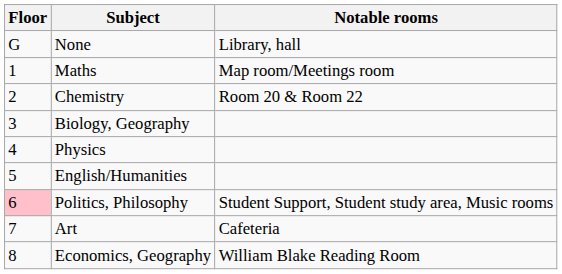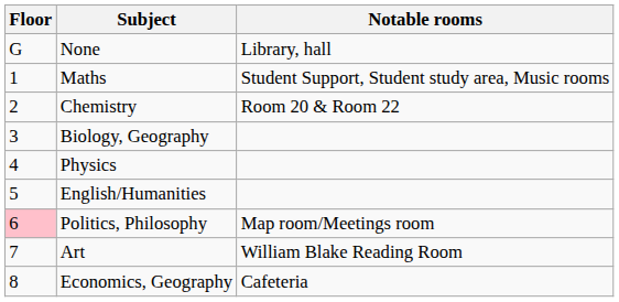 <table class="wikitable">
 <tr>
 <th>Floor</th>
 <th>Subject</th>
 <th>Notable rooms</th>
 </tr>
 <tr>
 <td>G</td>
 <td>None</td>
 <td>Library, hall</td>
 </tr>
 <tr>
 <td>1</td>
 <td>Maths</td>
-<td>Map room/Meetings room</td>
+<td>Student Support, Student study area, Music rooms</td>
 </tr>
 <tr>
 <td>2</td>
 <td>Chemistry</td>
 <td>Room 20 & Room 22</td>
 </tr>
 <tr>
 <td>3</td>
 <td>Biology, Geography</td>
 <td></td>
 </tr>
 <tr>
 <td>4</td>
 <td>Physics</td>
 <td></td>
 </tr>
 <tr>
 <td>5</td>
 <td>English/Humanities</td>
 <td></td>
 </tr>
 <tr>
 <td style="background: pink;">6</td>
 <td>Politics, Philosophy</td>
-<td>Student Support, Student study area, Music rooms</td>
+<td>Map room/Meetings room</td>
 </tr>
 <tr>
 <td>7</td>
 <td>Art</td>
-<td>Cafeteria</td>
+<td>William Blake Reading Room</td>
 </tr>
 <tr>
 <td>8</td>
 <td>Economics, Geography</td>
-<td>William Blake Reading Room</td>
+<td>Cafeteria</td>
 </tr>
 </table>
